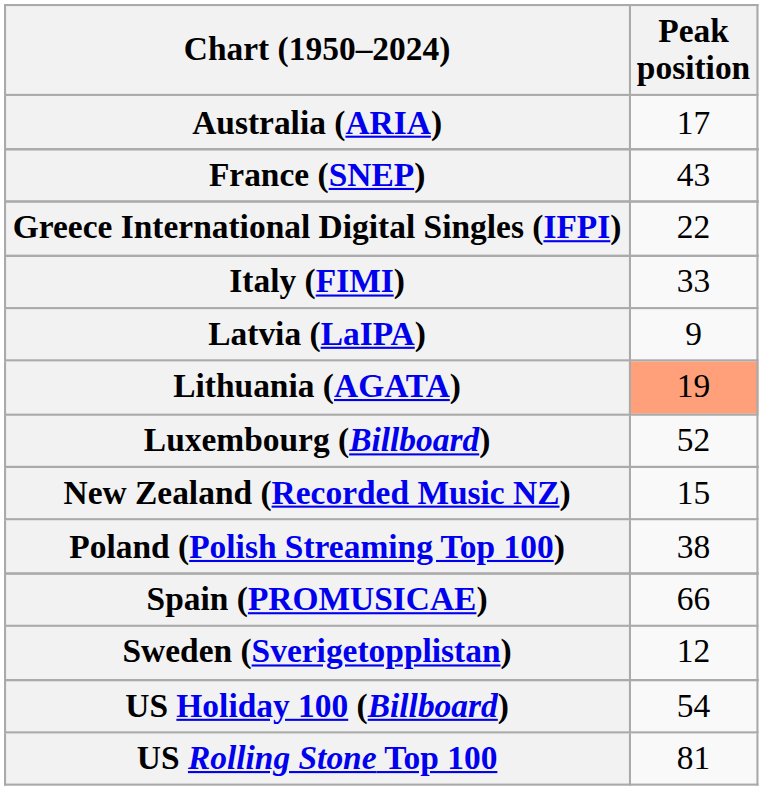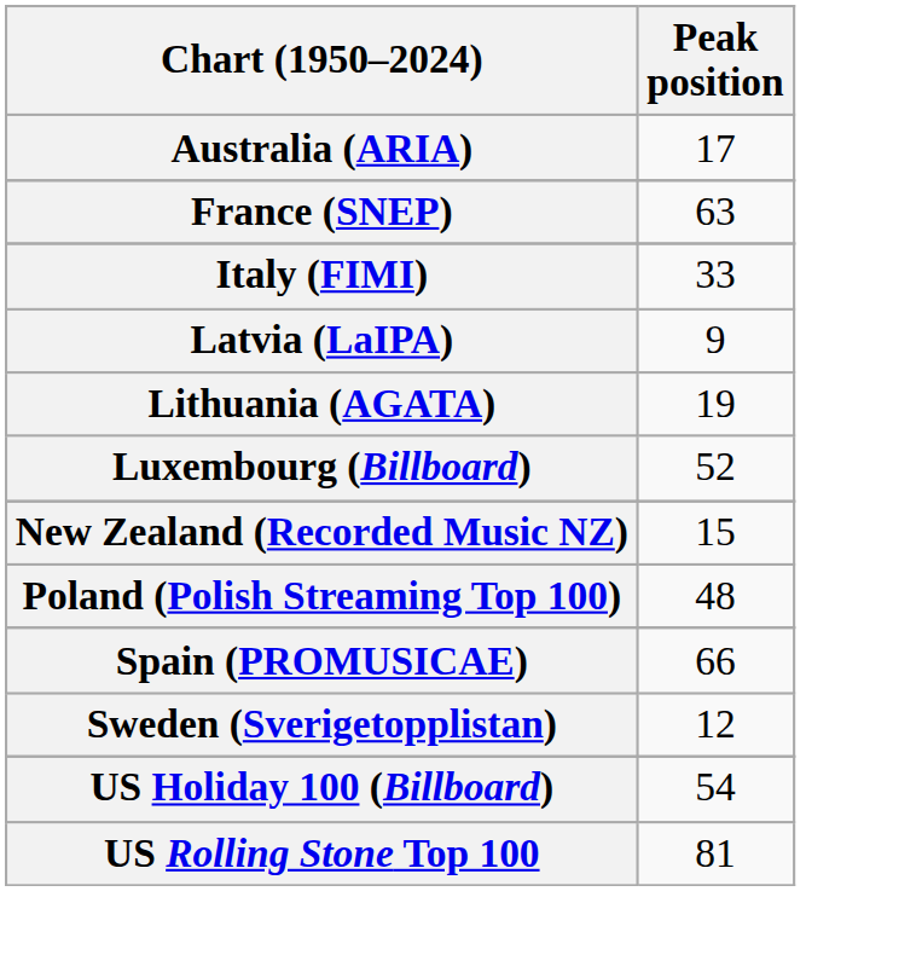 <table class="wikitable sortable plainrowheaders" style="text-align:center">
 <tr>
 <th scope="col">Chart (1950–2024)</th>
 <th scope="col">Peak<br>position</th>
 </tr>
 <tr>
 <th scope="row">Australia (<a href='#'>ARIA</a>)</th>
 <td>17</td>
 </tr>
 <tr>
 </tr>
 <tr>
 </tr>
 <tr>
 </tr>
 <tr>
 </tr>
 <tr>
 </tr>
 <tr>
 </tr>
 <tr>
 <th scope="row">France (<a href='#'>SNEP</a>)</th>
-<td>43</td>
+<td>63</td>
 </tr>
 <tr>
 </tr>
 <tr>
-</tr>
-<tr>
-<th scope="row">Greece International Digital Singles (<a href='#'>IFPI</a>)</th>
-<td>22</td>
 </tr>
 <tr>
 </tr>
 <tr>
 </tr>
 <tr>
 </tr>
 <tr>
 <th scope="row">Italy (<a href='#'>FIMI</a>)</th>
 <td>33</td>
 </tr>
 <tr>
 <th scope="row">Latvia (<a href='#'>LaIPA</a>)</th>
 <td>9</td>
 </tr>
 <tr>
 <th scope="row">Lithuania (<a href='#'>AGATA</a>)</th>
-<td style="background: lightsalmon;">19</td>
+<td>19</td>
 </tr>
 <tr>
 <th scope="row">Luxembourg (<em><a href='#'>Billboard</a></em>)</th>
 <td>52</td>
 </tr>
 <tr>
 </tr>
 <tr>
 <th scope="row">New Zealand (<a href='#'>Recorded Music NZ</a>)</th>
 <td>15</td>
 </tr>
 <tr>
 <th scope="row">Poland (<a href='#'>Polish Streaming Top 100</a>)</th>
-<td>38</td>
+<td>48</td>
 </tr>
 <tr>
 </tr>
 <tr>
 </tr>
 <tr>
 <th scope="row">Spain (<a href='#'>PROMUSICAE</a>)</th>
 <td>66</td>
 </tr>
 <tr>
 <th scope="row">Sweden (<a href='#'>Sverigetopplistan</a>)</th>
 <td>12</td>
 </tr>
 <tr>
 </tr>
 <tr>
 </tr>
 <tr>
 <th scope="row">US <a href='#'>Holiday 100</a> (<em><a href='#'>Billboard</a></em>)</th>
 <td>54</td>
 </tr>
 <tr>
 <th scope="row">US <a href='#'><em>Rolling Stone</em> Top 100</a></th>
 <td>81</td>
 </tr>
 </table>
